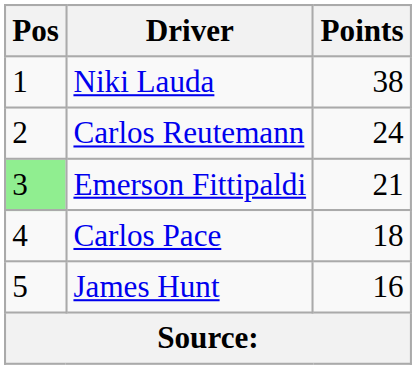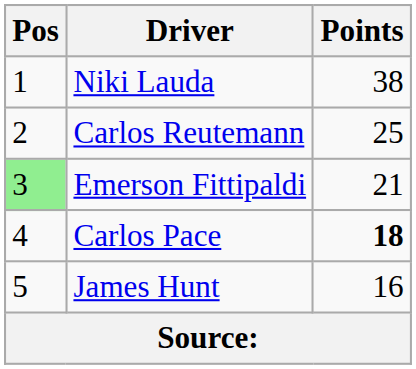 <table class="wikitable" style="font-size: 95%;">
 <tr>
 <th>Pos</th>
 <th>Driver</th>
 <th>Points</th>
 </tr>
 <tr>
 <td>1</td>
 <td> <a href='#'>Niki Lauda</a></td>
 <td align="right">38</td>
 </tr>
 <tr>
 <td>2</td>
 <td> <a href='#'>Carlos Reutemann</a></td>
-<td align="right">24</td>
+<td align="right">25</td>
 </tr>
 <tr>
 <td style="background: lightgreen;">3</td>
 <td> <a href='#'>Emerson Fittipaldi</a></td>
 <td align="right">21</td>
 </tr>
 <tr>
 <td>4</td>
 <td> <a href='#'>Carlos Pace</a></td>
-<td align="right">18</td>
+<td align="right"><strong>18</strong></td>
 </tr>
 <tr>
 <td>5</td>
 <td> <a href='#'>James Hunt</a></td>
 <td align="right">16</td>
 </tr>
 <tr>
 <th colspan=4>Source: </th>
 </tr>
 </table>
